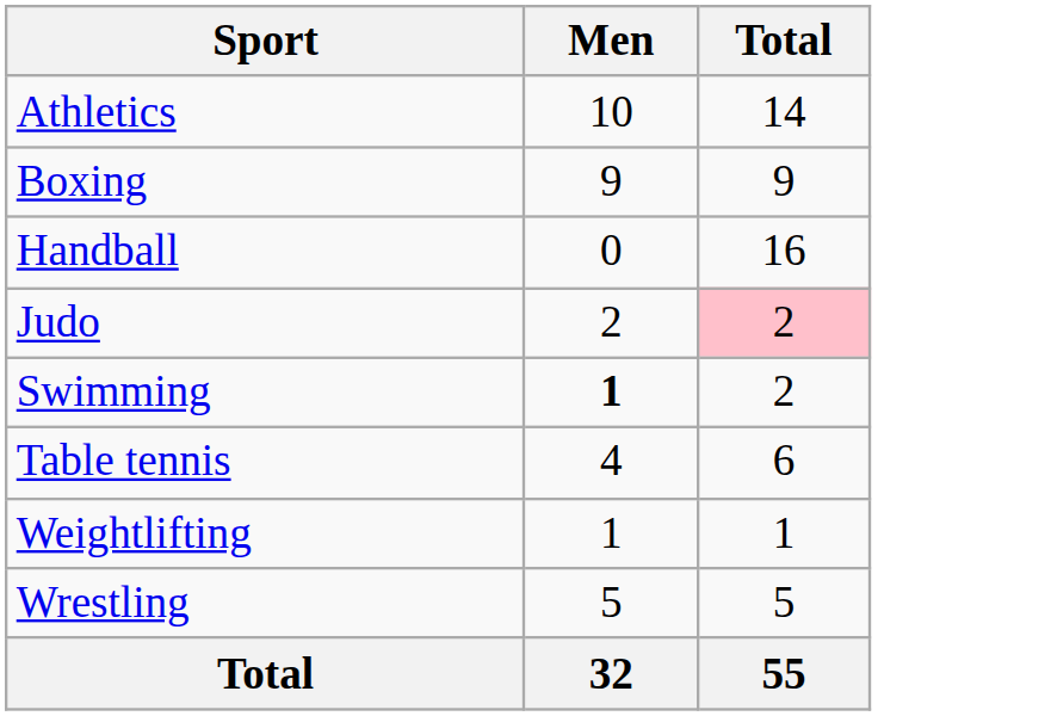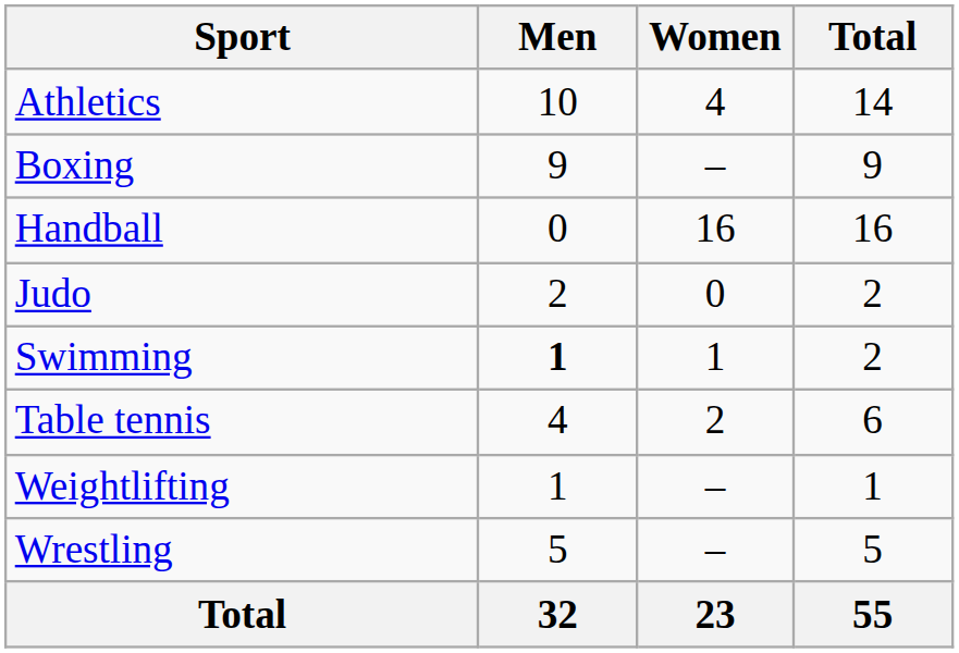 <table class="wikitable sortable" style="text-align:center;">
 <tr>
 <th width=180>Sport</th>
 <th width=55>Men</th>
+<th width=55>Women</th>
 <th width=55>Total</th>
 </tr>
 <tr>
 <td align=left><a href='#'>Athletics</a></td>
 <td>10</td>
+<td>4</td>
 <td>14</td>
 </tr>
 <tr>
 <td align=left><a href='#'>Boxing</a></td>
 <td>9</td>
+<td>–</td>
 <td>9</td>
 </tr>
 <tr>
 <td align=left><a href='#'>Handball</a></td>
 <td>0</td>
 <td>16</td>
+<td>16</td>
 </tr>
 <tr>
 <td align=left><a href='#'>Judo</a></td>
 <td>2</td>
-<td style="background: pink;">2</td>
+<td>0</td>
+<td>2</td>
 </tr>
 <tr>
 <td align=left><a href='#'>Swimming</a></td>
 <td><strong>1</strong></td>
+<td>1</td>
 <td>2</td>
 </tr>
 <tr>
 <td align=left><a href='#'>Table tennis</a></td>
 <td>4</td>
+<td>2</td>
 <td>6</td>
 </tr>
 <tr>
 <td align=left><a href='#'>Weightlifting</a></td>
 <td>1</td>
+<td>–</td>
 <td>1</td>
 </tr>
 <tr>
 <td align=left><a href='#'>Wrestling</a></td>
 <td>5</td>
+<td>–</td>
 <td>5</td>
 </tr>
 <tr>
 <th>Total</th>
 <th>32</th>
+<th>23</th>
 <th>55</th>
 </tr>
 </table>
